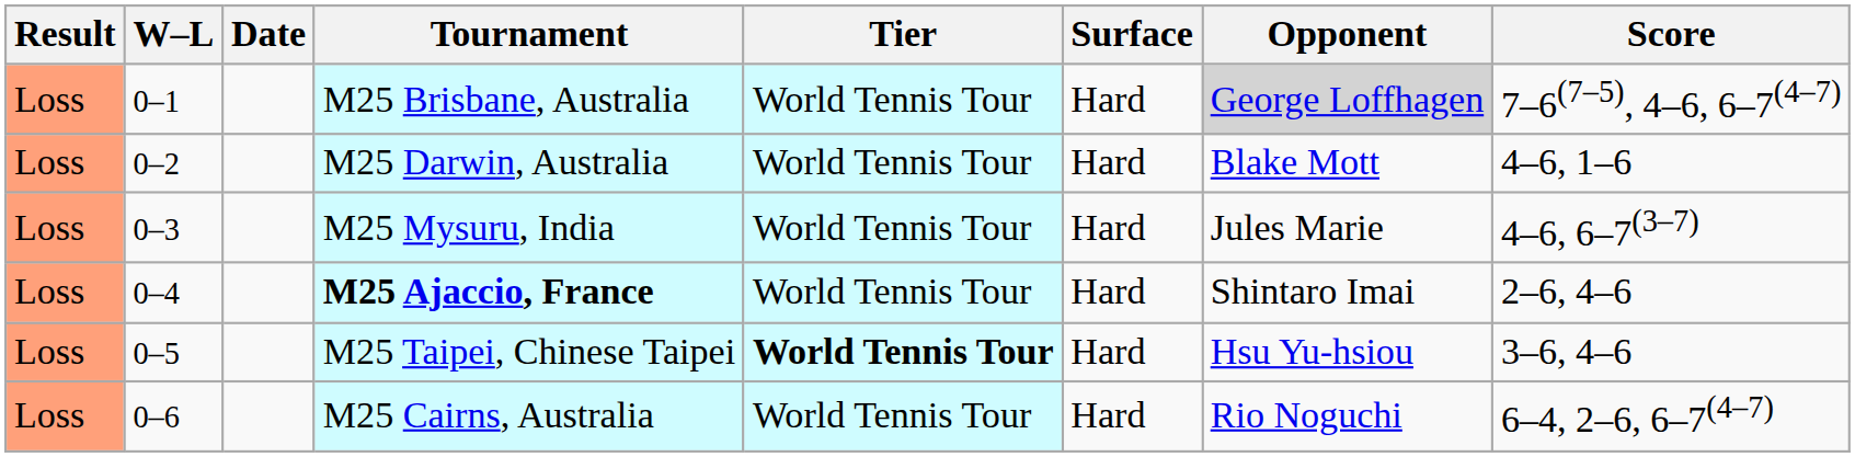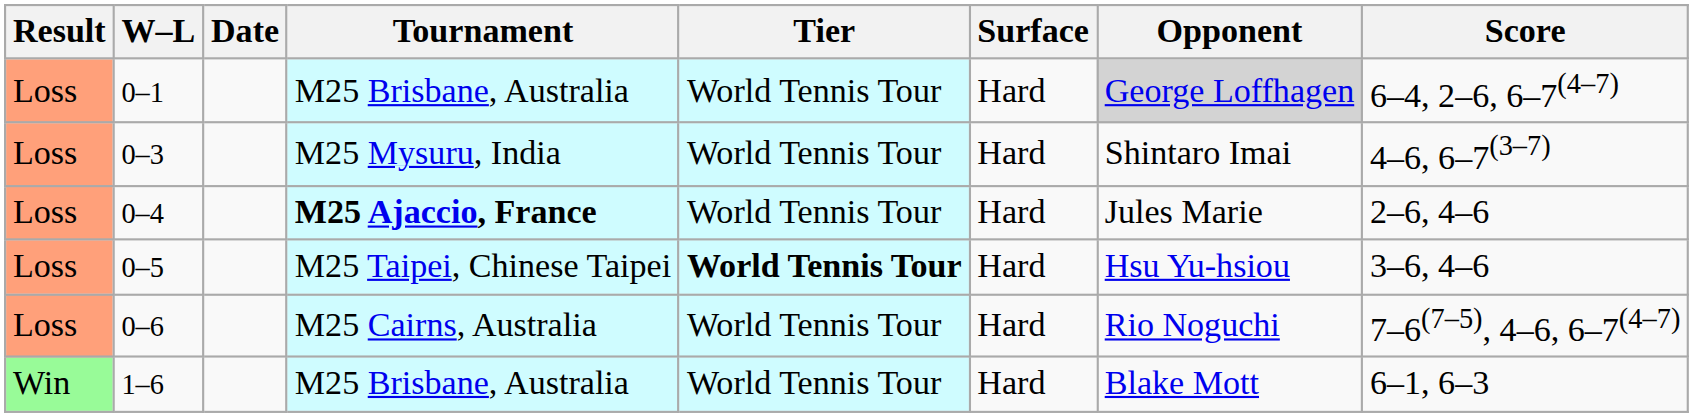 <table class="sortable wikitable">
 <tr>
 <th>Result</th>
 <th class="unsortable">W–L</th>
 <th>Date</th>
 <th>Tournament</th>
 <th>Tier</th>
 <th>Surface</th>
 <th>Opponent</th>
 <th class="unsortable">Score</th>
 </tr>
 <tr>
 <td bgcolor=FFA07A>Loss</td>
 <td><small>0–1</small></td>
 <td></td>
 <td style="background:#cffcff;">M25 <a href='#'>Brisbane</a>, Australia</td>
 <td style="background:#cffcff;">World Tennis Tour</td>
 <td>Hard</td>
 <td style="background: lightgrey;"> <a href='#'>George Loffhagen</a></td>
-<td>7–6<sup>(7–5)</sup>, 4–6, 6–7<sup>(4–7)</sup></td>
-</tr>
-<tr>
-<td bgcolor=FFA07A>Loss</td>
-<td><small>0–2</small></td>
-<td></td>
-<td style="background:#cffcff;">M25 <a href='#'>Darwin</a>, Australia</td>
-<td style="background:#cffcff;">World Tennis Tour</td>
-<td>Hard</td>
-<td> <a href='#'>Blake Mott</a></td>
-<td>4–6, 1–6</td>
+<td>6–4, 2–6, 6–7<sup>(4–7)</sup></td>
 </tr>
 <tr>
 <td bgcolor=FFA07A>Loss</td>
 <td><small>0–3</small></td>
 <td></td>
 <td style="background:#cffcff;">M25 <a href='#'>Mysuru</a>, India</td>
 <td style="background:#cffcff;">World Tennis Tour</td>
 <td>Hard</td>
-<td> Jules Marie</td>
+<td> Shintaro Imai</td>
 <td>4–6, 6–7<sup>(3–7)</sup></td>
 </tr>
 <tr>
 <td bgcolor=FFA07A>Loss</td>
 <td><small>0–4</small></td>
 <td></td>
 <td style="background:#cffcff;"><strong>M25 <a href='#'>Ajaccio</a>, France</strong></td>
 <td style="background:#cffcff;">World Tennis Tour</td>
 <td>Hard</td>
-<td> Shintaro Imai</td>
+<td> Jules Marie</td>
 <td>2–6, 4–6</td>
 </tr>
 <tr>
 <td bgcolor=FFA07A>Loss</td>
 <td><small>0–5</small></td>
 <td></td>
 <td style="background:#cffcff;">M25 <a href='#'>Taipei</a>, Chinese Taipei</td>
 <td style="background:#cffcff;"><strong>World Tennis Tour</strong></td>
 <td>Hard</td>
 <td> <a href='#'>Hsu Yu-hsiou</a></td>
 <td>3–6, 4–6</td>
 </tr>
 <tr>
 <td bgcolor=FFA07A>Loss</td>
 <td><small>0–6</small></td>
 <td></td>
 <td style="background:#cffcff;">M25 <a href='#'>Cairns</a>, Australia</td>
 <td style="background:#cffcff;">World Tennis Tour</td>
 <td>Hard</td>
 <td> <a href='#'>Rio Noguchi</a></td>
-<td>6–4, 2–6, 6–7<sup>(4–7)</sup></td>
+<td>7–6<sup>(7–5)</sup>, 4–6, 6–7<sup>(4–7)</sup></td>
+</tr>
+<tr>
+<td bgcolor=98FB98>Win</td>
+<td><small>1–6</small></td>
+<td></td>
+<td style="background:#cffcff;">M25 <a href='#'>Brisbane</a>, Australia</td>
+<td style="background:#cffcff;">World Tennis Tour</td>
+<td>Hard</td>
+<td> <a href='#'>Blake Mott</a></td>
+<td>6–1, 6–3</td>
 </tr>
 </table>
